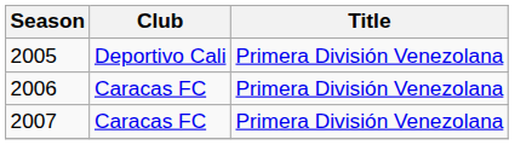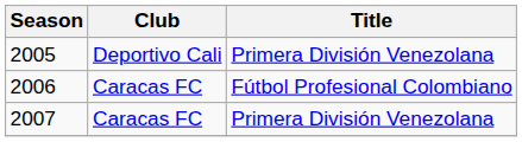 <table class="wikitable">
 <tr>
 <th>Season</th>
 <th>Club</th>
 <th>Title</th>
 </tr>
 <tr>
 <td>2005</td>
 <td><a href='#'>Deportivo Cali</a></td>
 <td><a href='#'>Primera División Venezolana</a></td>
 </tr>
 <tr>
 <td>2006</td>
 <td><a href='#'>Caracas FC</a></td>
-<td><a href='#'>Primera División Venezolana</a></td>
+<td><a href='#'>Fútbol Profesional Colombiano</a></td>
 </tr>
 <tr>
 <td>2007</td>
 <td><a href='#'>Caracas FC</a></td>
 <td><a href='#'>Primera División Venezolana</a></td>
 </tr>
 <tr>
 </tr>
 </table>
